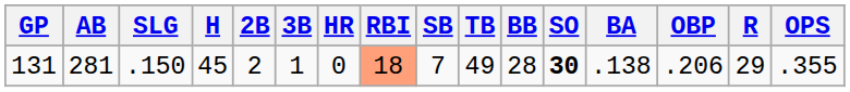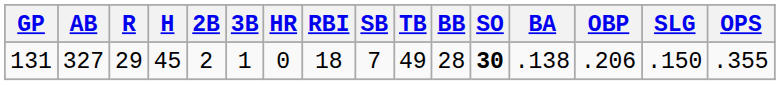 <table class="wikitable">
 <tr>
 <th><a href='#'>GP</a></th>
 <th><a href='#'>AB</a></th>
-<th><a href='#'>SLG</a></th>
+<th><a href='#'>R</a></th>
 <th><a href='#'>H</a></th>
 <th><a href='#'>2B</a></th>
 <th><a href='#'>3B</a></th>
 <th><a href='#'>HR</a></th>
 <th><a href='#'>RBI</a></th>
 <th><a href='#'>SB</a></th>
 <th><a href='#'>TB</a></th>
 <th><a href='#'>BB</a></th>
 <th><a href='#'>SO</a></th>
 <th><a href='#'>BA</a></th>
 <th><a href='#'>OBP</a></th>
-<th><a href='#'>R</a></th>
+<th><a href='#'>SLG</a></th>
 <th><a href='#'>OPS</a></th>
 </tr>
 <tr align=center>
 <td>131</td>
-<td>281</td>
-<td>.150</td>
+<td>327</td>
+<td>29</td>
 <td>45</td>
 <td>2</td>
 <td>1</td>
 <td>0</td>
-<td style="background: lightsalmon;">18</td>
+<td>18</td>
 <td>7</td>
 <td>49</td>
 <td>28</td>
 <td><strong>30</strong></td>
 <td>.138</td>
 <td>.206</td>
-<td>29</td>
+<td>.150</td>
 <td>.355</td>
 </tr>
 </table>
